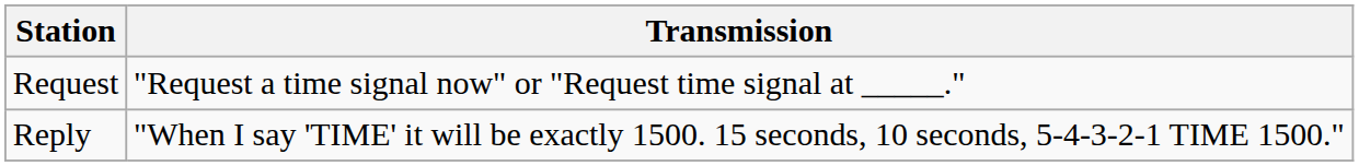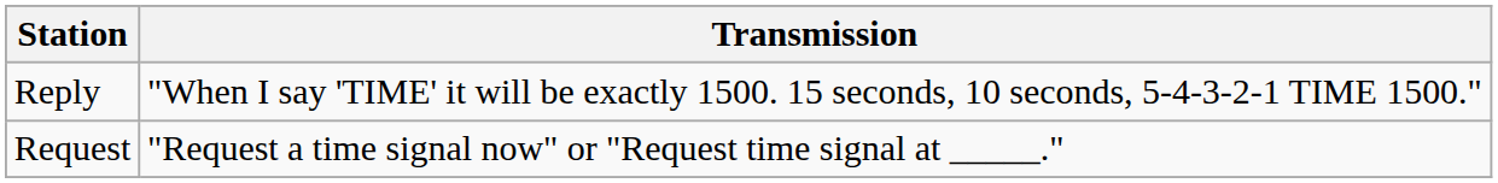 <table class="wikitable">
 <tr>
 <th>Station</th>
 <th>Transmission</th>
 </tr>
 <tr>
+<td>Reply</td>
+<td>"When I say 'TIME' it will be exactly 1500. 15 seconds, 10 seconds, 5-4-3-2-1 TIME 1500."</td>
+</tr>
+<tr>
 <td>Request</td>
 <td>"Request a time signal now" or "Request time signal at _____."</td>
 </tr>
-<tr>
-<td>Reply</td>
-<td>"When I say 'TIME' it will be exactly 1500. 15 seconds, 10 seconds, 5-4-3-2-1 TIME 1500."</td>
-</tr>
 </table>
